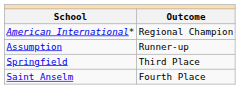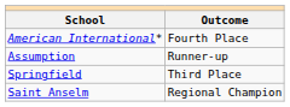 <table class="wikitable" style="float:left; margin-right:1em;">
 <tr>
 <th colspan="3" style="background:#ffdead;"></th>
 </tr>
 <tr>
 <th>School</th>
 <th>Outcome</th>
 </tr>
 <tr>
 <td><em><a href='#'>American International</a></em>*</td>
-<td>Regional Champion</td>
+<td>Fourth Place</td>
 </tr>
 <tr>
 <td><a href='#'>Assumption</a></td>
 <td>Runner-up</td>
 </tr>
 <tr>
 <td><a href='#'>Springfield</a></td>
 <td>Third Place</td>
 </tr>
 <tr>
 <td><a href='#'>Saint Anselm</a></td>
-<td>Fourth Place</td>
+<td>Regional Champion</td>
 </tr>
 </table>
